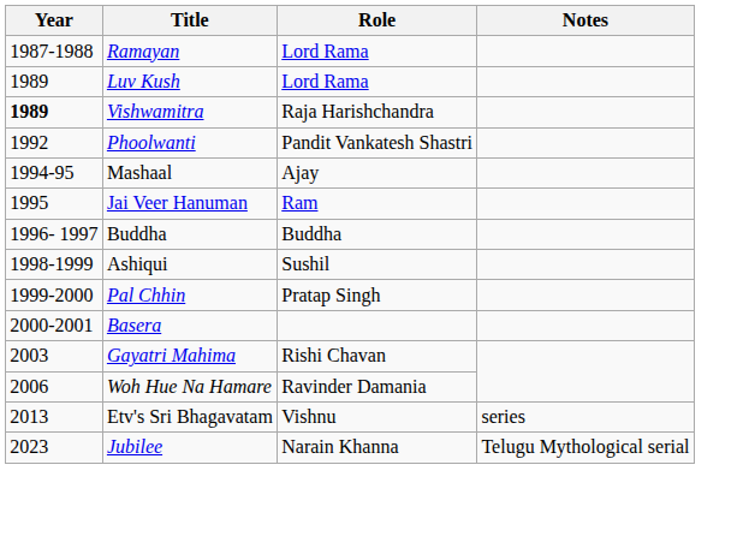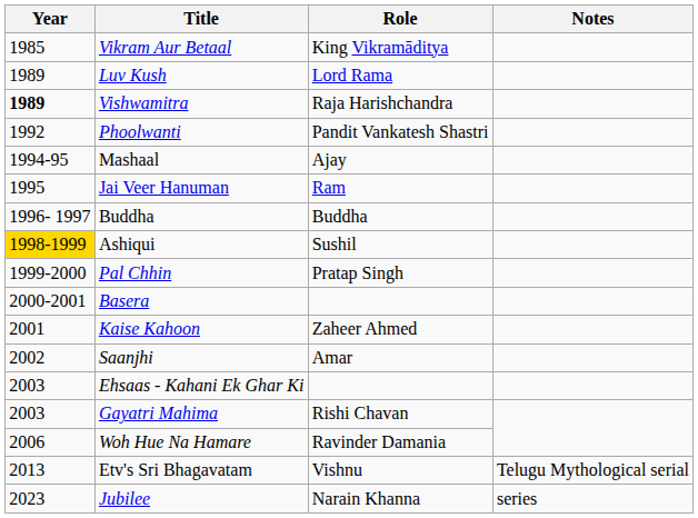 <table class="wikitable">
 <tr>
 <th>Year</th>
 <th>Title</th>
 <th>Role</th>
 <th>Notes</th>
 </tr>
 <tr>
-<td>1987-1988</td>
-<td><em><a href='#'>Ramayan</a></em></td>
-<td><a href='#'>Lord Rama</a></td>
+<td>1985</td>
+<td><em><a href='#'>Vikram Aur Betaal</a></em></td>
+<td>King <a href='#'>Vikramāditya</a></td>
 <td></td>
 </tr>
 <tr>
 </tr>
 <tr>
 <td>1989</td>
 <td><em><a href='#'>Luv Kush</a></em></td>
 <td><a href='#'>Lord Rama</a></td>
 <td></td>
 </tr>
 <tr>
 <td><strong>1989</strong></td>
 <td><em><a href='#'>Vishwamitra</a></em></td>
 <td>Raja Harishchandra</td>
 <td></td>
 </tr>
 <tr>
 <td>1992</td>
 <td><em><a href='#'>Phoolwanti</a></em></td>
 <td>Pandit Vankatesh Shastri</td>
 <td></td>
 </tr>
 <tr>
 <td>1994-95</td>
 <td Mashaal (TV series)>Mashaal</td>
 <td>Ajay</td>
 <td></td>
 </tr>
 <tr>
 <td>1995</td>
 <td><a href='#'>Jai Veer Hanuman</a></td>
 <td><a href='#'>Ram</a></td>
 <td></td>
 </tr>
 <tr>
 <td>1996- 1997</td>
 <td>Buddha</td>
 <td>Buddha</td>
 <td></td>
 </tr>
 <tr>
-<td>1998-1999</td>
+<td style="background: gold;">1998-1999</td>
 <td Aashiqui (TVseries)>Ashiqui</td>
 <td>Sushil</td>
 <td></td>
 </tr>
 <tr>
 <td>1999-2000</td>
 <td><em><a href='#'>Pal Chhin</a></em></td>
 <td>Pratap Singh</td>
 <td></td>
 </tr>
 <tr>
 <td>2000-2001</td>
 <td><em><a href='#'>Basera</a></em></td>
 <td></td>
 <td></td>
 </tr>
 <tr>
+<td>2001</td>
+<td><em><a href='#'>Kaise Kahoon</a></em></td>
+<td>Zaheer Ahmed</td>
+<td></td>
+</tr>
+<tr>
+<td>2002</td>
+<td><em>Saanjhi</em></td>
+<td>Amar</td>
+<td></td>
+</tr>
+<tr>
+<td>2003</td>
+<td><em>Ehsaas - Kahani Ek Ghar Ki</em></td>
+<td></td>
+<td></td>
+</tr>
+<tr>
 <td>2003</td>
 <td><em><a href='#'>Gayatri Mahima </a></em></td>
 <td>Rishi Chavan</td>
 </tr>
 <tr>
 <td>2006</td>
 <td><em>Woh Hue Na Hamare</em></td>
 <td>Ravinder Damania</td>
 </tr>
 <tr>
 <td>2013</td>
 <td>Etv's Sri Bhagavatam</td>
 <td>Vishnu</td>
-<td> series</td>
+<td>Telugu Mythological serial</td>
 </tr>
 <tr>
 <td>2023</td>
 <td><em><a href='#'>Jubilee</a></em></td>
 <td>Narain Khanna</td>
-<td>Telugu Mythological serial</td>
+<td> series</td>
 </tr>
 </table>
